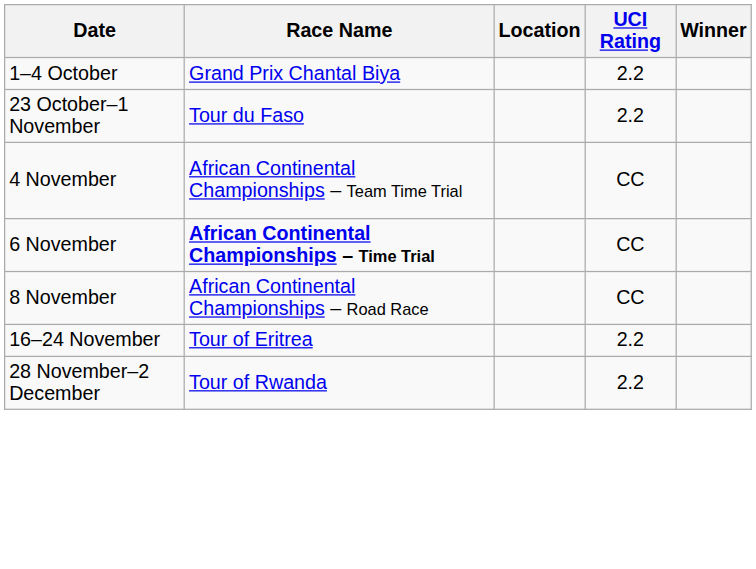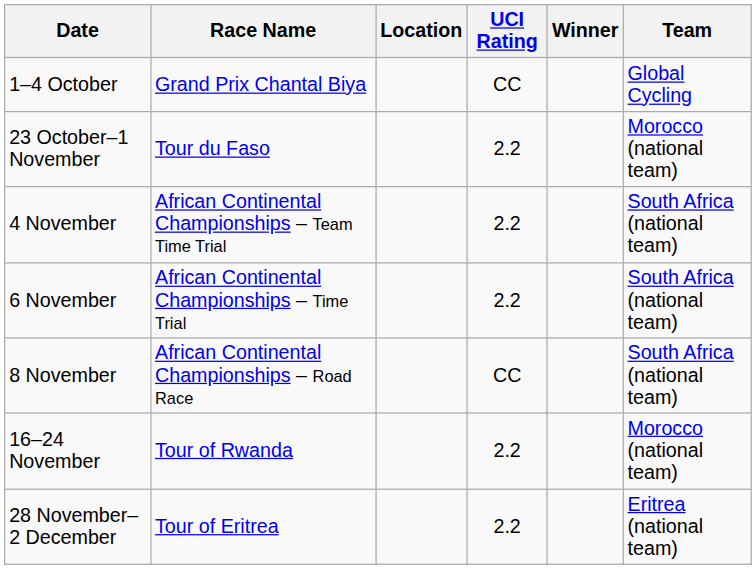 <table class="wikitable sortable">
 <tr>
 <th>Date</th>
 <th>Race Name</th>
 <th>Location</th>
 <th><a href='#'>UCI Rating</a></th>
 <th>Winner</th>
+<th>Team</th>
 </tr>
 <tr>
 <td>1–4 October</td>
 <td><a href='#'>Grand Prix Chantal Biya</a></td>
 <td></td>
-<td align=center>2.2</td>
+<td align=center>CC</td>
 <td></td>
+<td><a href='#'>Global Cycling</a></td>
 </tr>
 <tr>
 <td>23 October–1 November</td>
 <td><a href='#'>Tour du Faso</a></td>
 <td></td>
 <td align=center>2.2</td>
 <td></td>
+<td><a href='#'>Morocco</a> (national team)</td>
 </tr>
 <tr>
 <td>4 November</td>
 <td><a href='#'>African Continental Championships</a> – <small>Team Time Trial</small></td>
 <td></td>
-<td align=center>CC</td>
+<td align=center>2.2</td>
 <td><br><br><br></td>
+<td><a href='#'>South Africa</a> (national team)</td>
 </tr>
 <tr>
 <td>6 November</td>
-<td><strong><a href='#'>African Continental Championships</a> – <small>Time Trial</small></strong></td>
+<td><a href='#'>African Continental Championships</a> – <small>Time Trial</small></td>
 <td></td>
-<td align=center>CC</td>
+<td align=center>2.2</td>
 <td></td>
+<td><a href='#'>South Africa</a> (national team)</td>
 </tr>
 <tr>
 <td>8 November</td>
 <td><a href='#'>African Continental Championships</a> – <small>Road Race</small></td>
 <td></td>
 <td align=center>CC</td>
 <td></td>
+<td><a href='#'>South Africa</a> (national team)</td>
 </tr>
 <tr>
 <td>16–24 November</td>
+<td><a href='#'>Tour of Rwanda</a></td>
+<td></td>
+<td align=center>2.2</td>
+<td></td>
+<td><a href='#'>Morocco</a> (national team)</td>
+</tr>
+<tr>
+<td>28 November–2 December</td>
 <td><a href='#'>Tour of Eritrea</a></td>
 <td></td>
 <td align=center>2.2</td>
 <td></td>
-</tr>
-<tr>
-<td>28 November–2 December</td>
-<td><a href='#'>Tour of Rwanda</a></td>
-<td></td>
-<td align=center>2.2</td>
-<td></td>
+<td><a href='#'>Eritrea</a> (national team)</td>
 </tr>
 </table>
